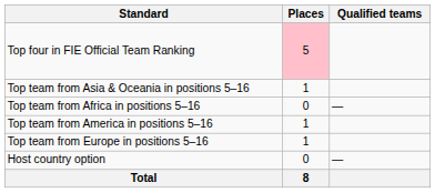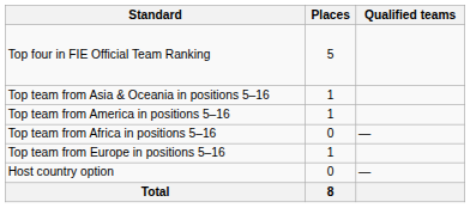 <table class="wikitable" width=600>
 <tr>
 <th>Standard</th>
 <th>Places</th>
 <th>Qualified teams</th>
 </tr>
 <tr>
 <td>Top four in FIE Official Team Ranking</td>
-<td align=center style="background: pink;">5</td>
+<td align=center>5</td>
 <td><br><br><br><br></td>
 </tr>
 <tr>
 <td>Top team from Asia & Oceania in positions 5–16</td>
 <td align=center>1</td>
 <td></td>
 </tr>
 <tr>
+<td>Top team from America in positions 5–16</td>
+<td align=center>1</td>
+<td></td>
+</tr>
+<tr>
 <td>Top team from Africa in positions 5–16</td>
 <td align=center>0</td>
 <td>—</td>
-</tr>
-<tr>
-<td>Top team from America in positions 5–16</td>
-<td align=center>1</td>
-<td></td>
 </tr>
 <tr>
 <td>Top team from Europe in positions 5–16</td>
 <td align=center>1</td>
 <td></td>
 </tr>
 <tr>
 <td>Host country option</td>
 <td align=center>0</td>
 <td>—</td>
 </tr>
 <tr>
 <th>Total</th>
 <th>8</th>
 <th></th>
 </tr>
 </table>
